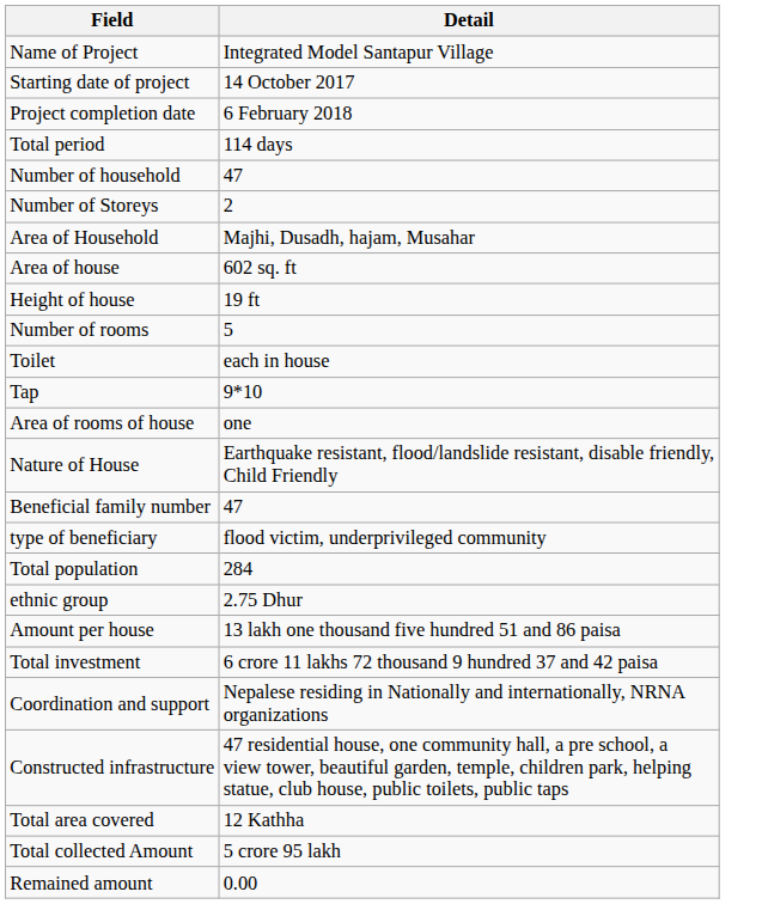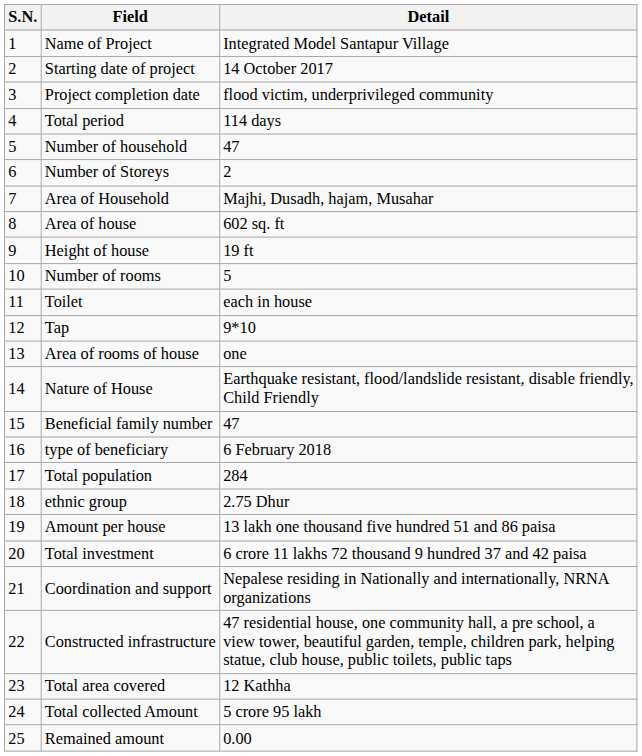 <table class="wikitable">
 <tr>
+<th>S.N.</th>
 <th>Field</th>
 <th>Detail</th>
 </tr>
 <tr>
+<td>1</td>
 <td>Name of Project</td>
 <td>Integrated Model Santapur Village</td>
 </tr>
 <tr>
+<td>2</td>
 <td>Starting date of project</td>
 <td>14 October 2017</td>
 </tr>
 <tr>
+<td>3</td>
 <td>Project completion date</td>
-<td>6 February 2018</td>
+<td>flood victim, underprivileged  community</td>
 </tr>
 <tr>
+<td>4</td>
 <td>Total period</td>
 <td>114 days</td>
 </tr>
 <tr>
+<td>5</td>
 <td>Number of household</td>
 <td>47</td>
 </tr>
 <tr>
+<td>6</td>
 <td>Number of Storeys</td>
 <td>2</td>
 </tr>
 <tr>
+<td>7</td>
 <td>Area of Household</td>
 <td>Majhi, Dusadh, hajam, Musahar</td>
 </tr>
 <tr>
+<td>8</td>
 <td>Area of house</td>
 <td>602 sq. ft</td>
 </tr>
 <tr>
+<td>9</td>
 <td>Height of house</td>
 <td>19 ft</td>
 </tr>
 <tr>
+<td>10</td>
 <td>Number of rooms</td>
 <td>5</td>
 </tr>
 <tr>
+<td>11</td>
 <td>Toilet</td>
 <td>each in house</td>
 </tr>
 <tr>
+<td>12</td>
 <td>Tap</td>
 <td>9*10</td>
 </tr>
 <tr>
+<td>13</td>
 <td>Area of rooms of house</td>
 <td>one</td>
 </tr>
 <tr>
+<td>14</td>
 <td>Nature of House</td>
 <td>Earthquake resistant,  flood/landslide resistant, disable friendly,<br>Child Friendly</td>
 </tr>
 <tr>
+<td>15</td>
 <td>Beneficial family number</td>
 <td>47</td>
 </tr>
 <tr>
+<td>16</td>
 <td>type of beneficiary</td>
-<td>flood victim, underprivileged  community</td>
+<td>6 February 2018</td>
 </tr>
 <tr>
+<td>17</td>
 <td>Total population</td>
 <td>284</td>
 </tr>
 <tr>
+<td>18</td>
 <td>ethnic group</td>
 <td>2.75 Dhur</td>
 </tr>
 <tr>
+<td>19</td>
 <td>Amount per house</td>
 <td>13 lakh one thousand five hundred  51 and 86 paisa</td>
 </tr>
 <tr>
+<td>20</td>
 <td>Total investment</td>
 <td>6 crore 11 lakhs 72 thousand 9  hundred 37 and 42 paisa</td>
 </tr>
 <tr>
+<td>21</td>
 <td>Coordination and support</td>
 <td>Nepalese residing in Nationally  and internationally, NRNA<br>organizations</td>
 </tr>
 <tr>
+<td>22</td>
 <td>Constructed infrastructure</td>
 <td>47 residential house, one  community hall, a pre school, a<br>view tower, beautiful garden,  temple, children park, helping<br>statue, club house, public  toilets, public taps</td>
 </tr>
 <tr>
+<td>23</td>
 <td>Total area covered</td>
 <td>12 Kathha</td>
 </tr>
 <tr>
+<td>24</td>
 <td>Total collected Amount</td>
 <td>5 crore 95 lakh</td>
 </tr>
 <tr>
+<td>25</td>
 <td>Remained amount</td>
 <td>0.00</td>
 </tr>
 </table>
